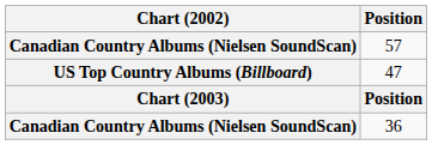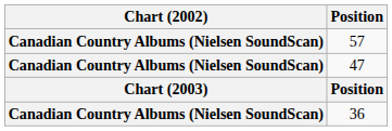 <table class="wikitable plainrowheaders" style="text-align:center">
 <tr>
 <th scope="col">Chart (2002)</th>
 <th scope="col">Position</th>
 </tr>
 <tr>
 <th scope="row">Canadian Country Albums (Nielsen SoundScan)</th>
 <td>57</td>
 </tr>
 <tr>
-<th scope="row">US Top Country Albums (<em>Billboard</em>)</th>
+<th scope="row">Canadian Country Albums (Nielsen SoundScan)</th>
 <td>47</td>
 </tr>
 <tr>
 <th scope="col">Chart (2003)</th>
 <th scope="col">Position</th>
 </tr>
 <tr>
 <th scope="row">Canadian Country Albums (Nielsen SoundScan)</th>
 <td>36</td>
 </tr>
 </table>
